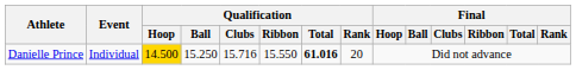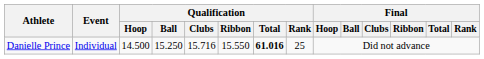 <table class=wikitable style="font-size:90%">
 <tr>
 <th rowspan=2>Athlete</th>
 <th rowspan=2>Event</th>
 <th colspan=6>Qualification</th>
 <th colspan=6>Final</th>
 </tr>
 <tr style="font-size:95%">
 <th>Hoop</th>
 <th>Ball</th>
 <th>Clubs</th>
 <th>Ribbon</th>
 <th>Total</th>
 <th>Rank</th>
 <th>Hoop</th>
 <th>Ball</th>
 <th>Clubs</th>
 <th>Ribbon</th>
 <th>Total</th>
 <th>Rank</th>
 </tr>
 <tr align=center>
 <td align=left><a href='#'>Danielle Prince</a></td>
 <td align=left><a href='#'>Individual</a></td>
-<td style="background: gold;">14.500</td>
+<td>14.500</td>
 <td>15.250</td>
 <td>15.716</td>
 <td>15.550</td>
 <td><strong>61.016</strong></td>
-<td>20</td>
+<td>25</td>
 <td colspan=6>Did not advance</td>
 </tr>
 </table>
